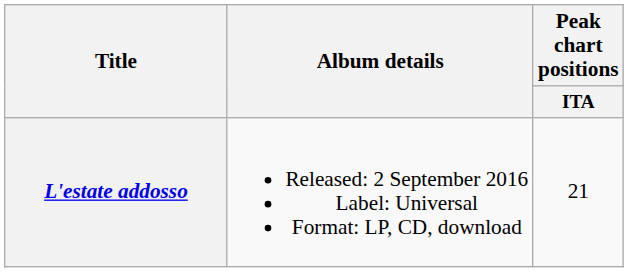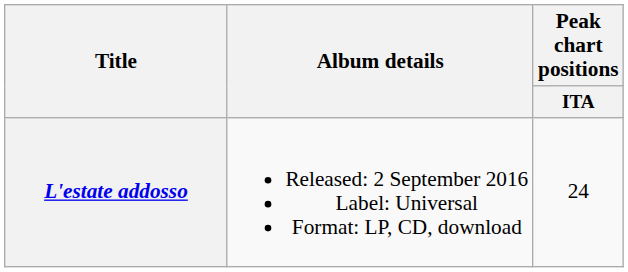 <table class="wikitable plainrowheaders" style="text-align:center;" border="1">
 <tr>
 <th scope="col" rowspan="2" style="width:10em;">Title</th>
 <th scope="col" rowspan="2">Album details</th>
 <th scope="col" colspan="1">Peak chart positions</th>
 </tr>
 <tr>
 <th scope="col" style="width:3em;font-size:90%;">ITA<br></th>
 </tr>
 <tr>
 <th scope="row"><em><a href='#'>L'estate addosso</a></em></th>
 <td><br><ul><li>Released: 2 September 2016</li><li>Label: Universal</li><li>Format: LP, CD, download</li></ul></td>
-<td>21</td>
+<td>24</td>
 </tr>
 </table>
